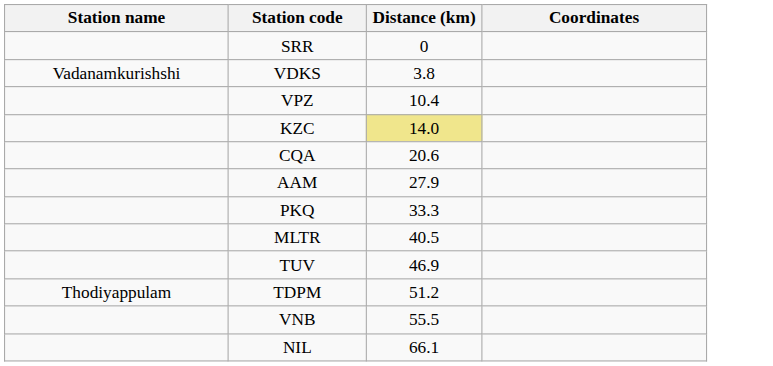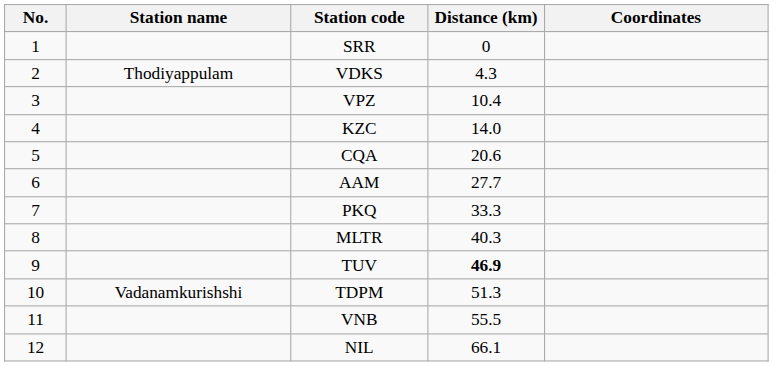 <table class="wikitable sortable">
 <tr>
+<th width="50">No.</th>
 <th width="200">Station name</th>
 <th style="width: 120px;">Station code</th>
 <th width="100">Distance (km)</th>
 <th width="200">Coordinates</th>
 </tr>
 <tr>
+<td style="text-align: center;">1</td>
 <td style="text-align: center;"></td>
 <td style="text-align: center;">SRR</td>
 <td style="text-align: center;">0</td>
 <td style="text-align: center;"></td>
 </tr>
 <tr>
-<td style="text-align: center;">Vadanamkurishshi</td>
+<td style="text-align: center;">2</td>
+<td style="text-align: center;">Thodiyappulam</td>
 <td style="text-align: center;">VDKS</td>
-<td style="text-align: center;">3.8</td>
+<td style="text-align: center;">4.3</td>
 <td style="text-align: center;"></td>
 </tr>
 <tr>
+<td style="text-align: center;">3</td>
 <td style="text-align: center;"></td>
 <td style="text-align: center;">VPZ</td>
 <td style="text-align: center;">10.4</td>
 <td style="text-align: center;"></td>
 </tr>
 <tr>
+<td style="text-align: center;">4</td>
 <td style="text-align: center;"></td>
 <td style="text-align: center;">KZC</td>
-<td style="background: khaki; text-align: center;">14.0</td>
+<td style="text-align: center;">14.0</td>
 <td style="text-align: center;"></td>
 </tr>
 <tr>
+<td style="text-align: center;">5</td>
 <td style="text-align: center;"></td>
 <td style="text-align: center;">CQA</td>
 <td style="text-align: center;">20.6</td>
 <td style="text-align: center;"></td>
 </tr>
 <tr>
+<td style="text-align: center;">6</td>
 <td style="text-align: center;"></td>
 <td style="text-align: center;">AAM</td>
-<td style="text-align: center;">27.9</td>
+<td style="text-align: center;">27.7</td>
 <td style="text-align: center;"></td>
 </tr>
 <tr>
+<td style="text-align: center;">7</td>
 <td style="text-align: center;"></td>
 <td style="text-align: center;">PKQ</td>
 <td style="text-align: center;">33.3</td>
 <td style="text-align: center;"></td>
 </tr>
 <tr>
+<td style="text-align: center;">8</td>
 <td style="text-align: center;"></td>
 <td style="text-align: center;">MLTR</td>
-<td style="text-align: center;">40.5</td>
+<td style="text-align: center;">40.3</td>
 <td style="text-align: center;"></td>
 </tr>
 <tr>
+<td style="text-align: center;">9</td>
 <td style="text-align: center;"></td>
 <td style="text-align: center;">TUV</td>
-<td style="text-align: center;">46.9</td>
+<td style="text-align: center;"><strong>46.9</strong></td>
 <td style="text-align: center;"></td>
 </tr>
 <tr>
-<td style="text-align: center;">Thodiyappulam</td>
+<td style="text-align: center;">10</td>
+<td style="text-align: center;">Vadanamkurishshi</td>
 <td style="text-align: center;">TDPM</td>
-<td style="text-align: center;">51.2</td>
+<td style="text-align: center;">51.3</td>
 <td style="text-align: center;"></td>
 </tr>
 <tr>
+<td style="text-align: center;">11</td>
 <td style="text-align: center;"></td>
 <td style="text-align: center;">VNB</td>
 <td style="text-align: center;">55.5</td>
 <td style="text-align: center;"></td>
 </tr>
 <tr>
+<td style="text-align: center;">12</td>
 <td style="text-align: center;"></td>
 <td style="text-align: center;">NIL</td>
 <td style="text-align: center;">66.1</td>
 <td style="text-align: center;"></td>
 </tr>
 </table>
